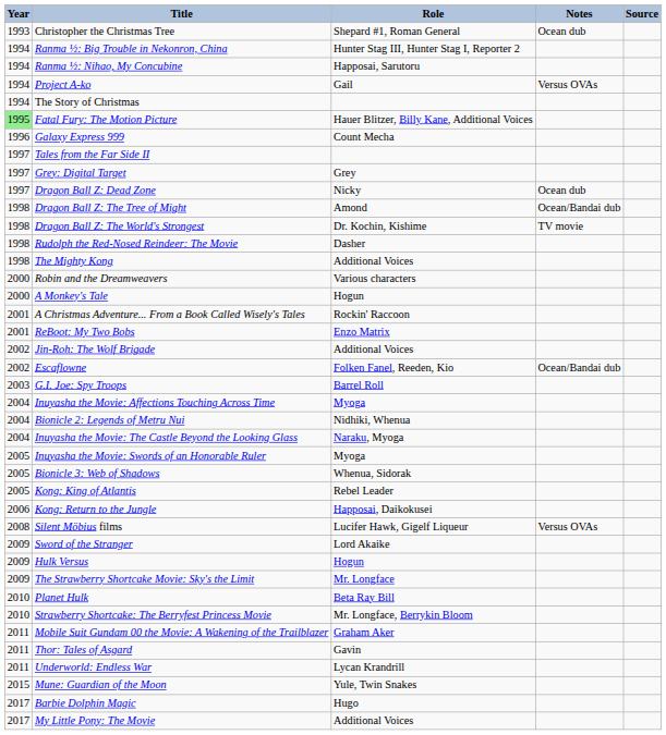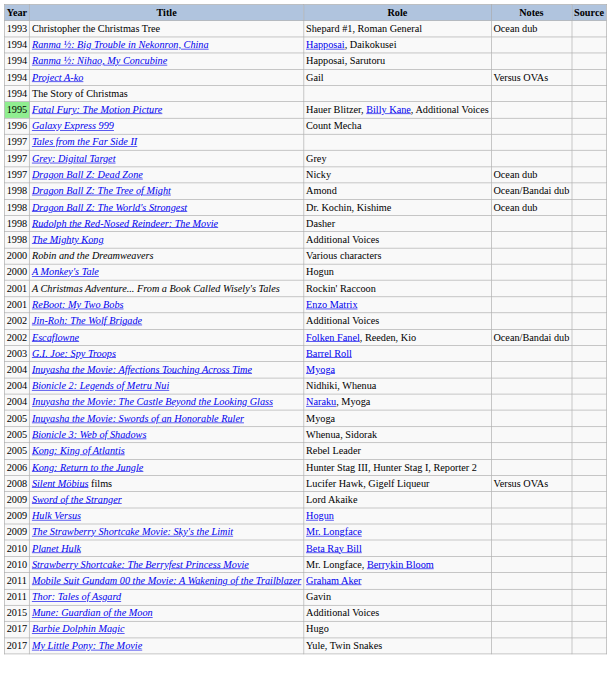 <table class="wikitable sortable plainrowheaders" style="width=100%; font-size: 100%;">
 <tr>
 <th style="background:#b0c4de;">Year</th>
 <th style="background:#b0c4de;">Title</th>
 <th style="background:#b0c4de;">Role</th>
 <th style="background:#b0c4de;">Notes</th>
 <th style="background:#b0c4de;">Source</th>
 </tr>
 <tr>
 <td>1993</td>
 <td>Christopher the Christmas Tree</td>
 <td>Shepard #1, Roman General</td>
 <td>Ocean dub</td>
 <td></td>
 </tr>
 <tr>
 <td>1994</td>
 <td><em><a href='#'>Ranma ½: Big Trouble in Nekonron, China</a></em></td>
-<td>Hunter Stag III, Hunter Stag I, Reporter 2</td>
+<td><a href='#'>Happosai</a>, Daikokusei</td>
 <td></td>
 <td></td>
 </tr>
 <tr>
 <td>1994</td>
 <td><em><a href='#'>Ranma ½: Nihao, My Concubine</a></em></td>
 <td>Happosai, Sarutoru</td>
 <td></td>
 <td></td>
 </tr>
 <tr>
 <td>1994</td>
 <td><em><a href='#'>Project A-ko</a></em></td>
 <td>Gail</td>
 <td>Versus OVAs</td>
 <td></td>
 </tr>
 <tr>
 <td>1994</td>
 <td>The Story of Christmas</td>
 <td></td>
 <td></td>
 <td></td>
 </tr>
 <tr>
 <td style="background: lightgreen;">1995</td>
 <td><em><a href='#'>Fatal Fury: The Motion Picture</a></em></td>
 <td>Hauer Blitzer, <a href='#'>Billy Kane</a>, Additional Voices</td>
 <td></td>
 <td></td>
 </tr>
 <tr>
 <td>1996</td>
 <td><em><a href='#'>Galaxy Express 999</a></em></td>
 <td>Count Mecha</td>
 <td></td>
 <td></td>
 </tr>
 <tr>
 <td>1997</td>
 <td><em><a href='#'>Tales from the Far Side II</a></em></td>
 <td></td>
 <td></td>
 <td></td>
 </tr>
 <tr>
 <td>1997</td>
 <td><em><a href='#'>Grey: Digital Target</a></em></td>
 <td>Grey</td>
 <td></td>
 <td></td>
 </tr>
 <tr>
 <td>1997</td>
 <td><em><a href='#'>Dragon Ball Z: Dead Zone</a></em></td>
 <td>Nicky</td>
 <td>Ocean dub</td>
 <td></td>
 </tr>
 <tr>
 <td>1998</td>
 <td><em><a href='#'>Dragon Ball Z: The Tree of Might</a></em></td>
 <td>Amond</td>
 <td>Ocean/Bandai dub</td>
 <td></td>
 </tr>
 <tr>
 <td>1998</td>
 <td><em><a href='#'>Dragon Ball Z: The World's Strongest</a></em></td>
 <td>Dr. Kochin, Kishime</td>
-<td>TV movie</td>
+<td>Ocean dub</td>
 <td></td>
 </tr>
 <tr>
 <td>1998</td>
 <td><em><a href='#'>Rudolph the Red-Nosed Reindeer: The Movie</a></em></td>
 <td>Dasher</td>
 <td></td>
 <td></td>
 </tr>
 <tr>
 <td>1998</td>
 <td><em><a href='#'>The Mighty Kong</a></em></td>
 <td>Additional Voices</td>
 <td></td>
 <td></td>
 </tr>
 <tr>
 <td>2000</td>
 <td><em>Robin and the Dreamweavers</em></td>
 <td>Various characters</td>
 <td></td>
 <td></td>
 </tr>
 <tr>
 <td>2000</td>
 <td><em><a href='#'>A Monkey's Tale</a></em></td>
 <td>Hogun</td>
 <td></td>
 <td></td>
 </tr>
 <tr>
 <td>2001</td>
 <td><em>A Christmas Adventure... From a Book Called Wisely's Tales</em></td>
 <td>Rockin' Raccoon</td>
 <td></td>
 <td></td>
 </tr>
 <tr>
 <td>2001</td>
 <td><em><a href='#'>ReBoot: My Two Bobs</a></em></td>
 <td><a href='#'>Enzo Matrix</a></td>
 <td></td>
 <td></td>
 </tr>
 <tr>
 <td>2002</td>
 <td><em><a href='#'>Jin-Roh: The Wolf Brigade</a></em></td>
 <td>Additional Voices</td>
 <td></td>
 <td></td>
 </tr>
 <tr>
 <td>2002</td>
 <td><em><a href='#'>Escaflowne</a></em></td>
 <td><a href='#'>Folken Fanel</a>, Reeden, Kio</td>
 <td>Ocean/Bandai dub</td>
 <td></td>
 </tr>
 <tr>
 <td>2003</td>
 <td><em><a href='#'>G.I. Joe: Spy Troops</a></em></td>
 <td><a href='#'>Barrel Roll</a></td>
 <td></td>
 <td></td>
 </tr>
 <tr>
 <td>2004</td>
 <td><em><a href='#'>Inuyasha the Movie: Affections Touching Across Time</a></em></td>
 <td><a href='#'>Myoga</a></td>
 <td></td>
 <td></td>
 </tr>
 <tr>
 <td>2004</td>
 <td><em><a href='#'>Bionicle 2: Legends of Metru Nui</a></em></td>
 <td>Nidhiki, Whenua</td>
 <td></td>
 <td></td>
 </tr>
 <tr>
 <td>2004</td>
 <td><em><a href='#'>Inuyasha the Movie: The Castle Beyond the Looking Glass</a></em></td>
 <td><a href='#'>Naraku</a>, Myoga</td>
 <td></td>
 <td></td>
 </tr>
 <tr>
 <td>2005</td>
 <td><em><a href='#'>Inuyasha the Movie: Swords of an Honorable Ruler</a></em></td>
 <td>Myoga</td>
 <td></td>
 <td></td>
 </tr>
 <tr>
 <td>2005</td>
 <td><em><a href='#'>Bionicle 3: Web of Shadows</a></em></td>
 <td>Whenua, Sidorak</td>
 <td></td>
 <td></td>
 </tr>
 <tr>
 <td>2005</td>
 <td><em><a href='#'>Kong: King of Atlantis</a></em></td>
 <td>Rebel Leader</td>
 <td></td>
 <td></td>
 </tr>
 <tr>
 <td>2006</td>
 <td><em><a href='#'>Kong: Return to the Jungle</a></em></td>
-<td><a href='#'>Happosai</a>, Daikokusei</td>
+<td>Hunter Stag III, Hunter Stag I, Reporter 2</td>
 <td></td>
 <td></td>
 </tr>
 <tr>
 <td>2008</td>
 <td><em><a href='#'>Silent Möbius</a></em> films</td>
 <td>Lucifer Hawk, Gigelf Liqueur</td>
 <td>Versus OVAs</td>
 <td></td>
 </tr>
 <tr>
 <td>2009</td>
 <td><em><a href='#'>Sword of the Stranger</a></em></td>
 <td>Lord Akaike</td>
 <td></td>
 <td></td>
 </tr>
 <tr>
 <td>2009</td>
 <td><em><a href='#'>Hulk Versus</a></em></td>
 <td><a href='#'>Hogun</a></td>
 <td></td>
 <td></td>
 </tr>
 <tr>
 <td>2009</td>
 <td><em><a href='#'>The Strawberry Shortcake Movie: Sky's the Limit</a></em></td>
 <td><a href='#'>Mr. Longface</a></td>
 <td></td>
 <td></td>
 </tr>
 <tr>
 <td>2010</td>
 <td><em><a href='#'>Planet Hulk</a></em></td>
 <td><a href='#'>Beta Ray Bill</a></td>
 <td></td>
 <td></td>
 </tr>
 <tr>
 <td>2010</td>
 <td><em><a href='#'>Strawberry Shortcake: The Berryfest Princess Movie</a></em></td>
 <td>Mr. Longface, <a href='#'>Berrykin Bloom</a></td>
 <td></td>
 <td></td>
 </tr>
 <tr>
 <td>2011</td>
 <td><em><a href='#'>Mobile Suit Gundam 00 the Movie: A Wakening of the Trailblazer</a></em></td>
 <td><a href='#'>Graham Aker</a></td>
 <td></td>
 <td></td>
 </tr>
 <tr>
 <td>2011</td>
 <td><em><a href='#'>Thor: Tales of Asgard</a></em></td>
 <td>Gavin</td>
 <td></td>
 <td></td>
 </tr>
 <tr>
-<td>2011</td>
-<td><em><a href='#'>Underworld: Endless War</a></em></td>
-<td>Lycan Krandrill</td>
-<td></td>
-<td></td>
-</tr>
-<tr>
 <td>2015</td>
 <td><em><a href='#'>Mune: Guardian of the Moon</a></em></td>
-<td>Yule, Twin Snakes</td>
+<td>Additional Voices</td>
 <td></td>
 <td></td>
 </tr>
 <tr>
 <td>2017</td>
 <td><em><a href='#'>Barbie Dolphin Magic</a></em></td>
 <td>Hugo</td>
 <td></td>
 <td></td>
 </tr>
 <tr>
 <td>2017</td>
 <td><em><a href='#'>My Little Pony: The Movie</a></em></td>
-<td>Additional Voices</td>
+<td>Yule, Twin Snakes</td>
 <td></td>
 <td></td>
 </tr>
 </table>
